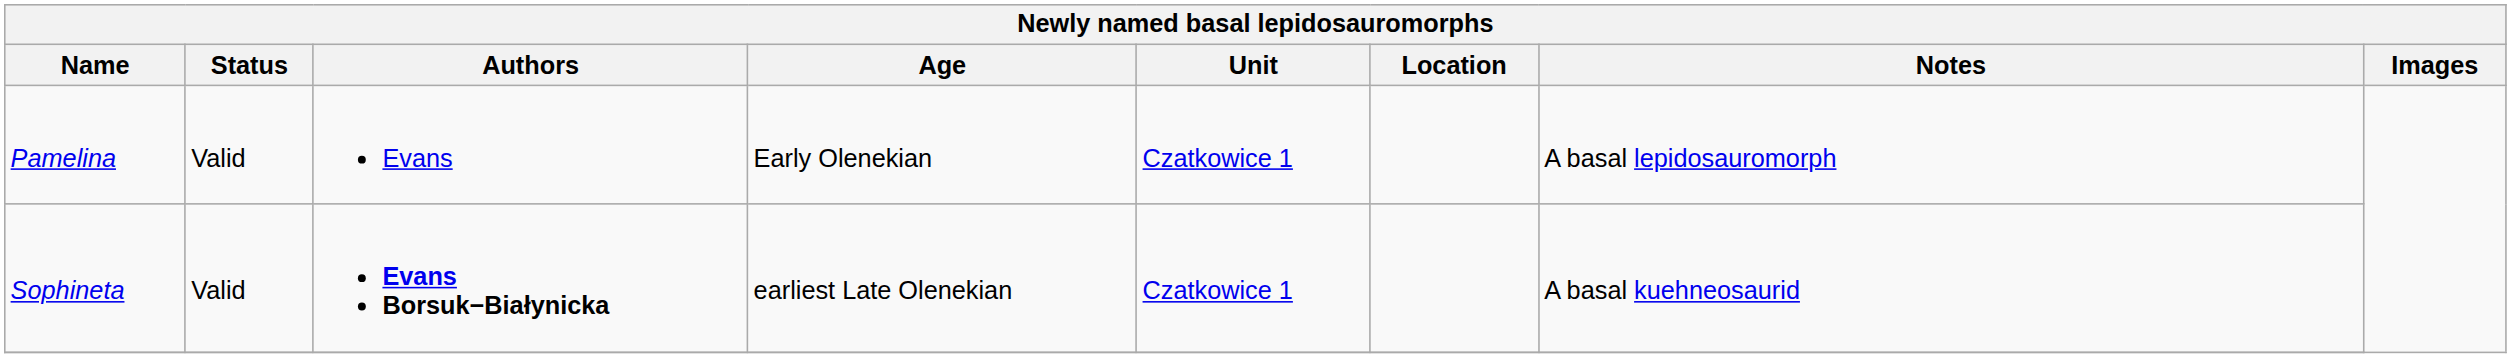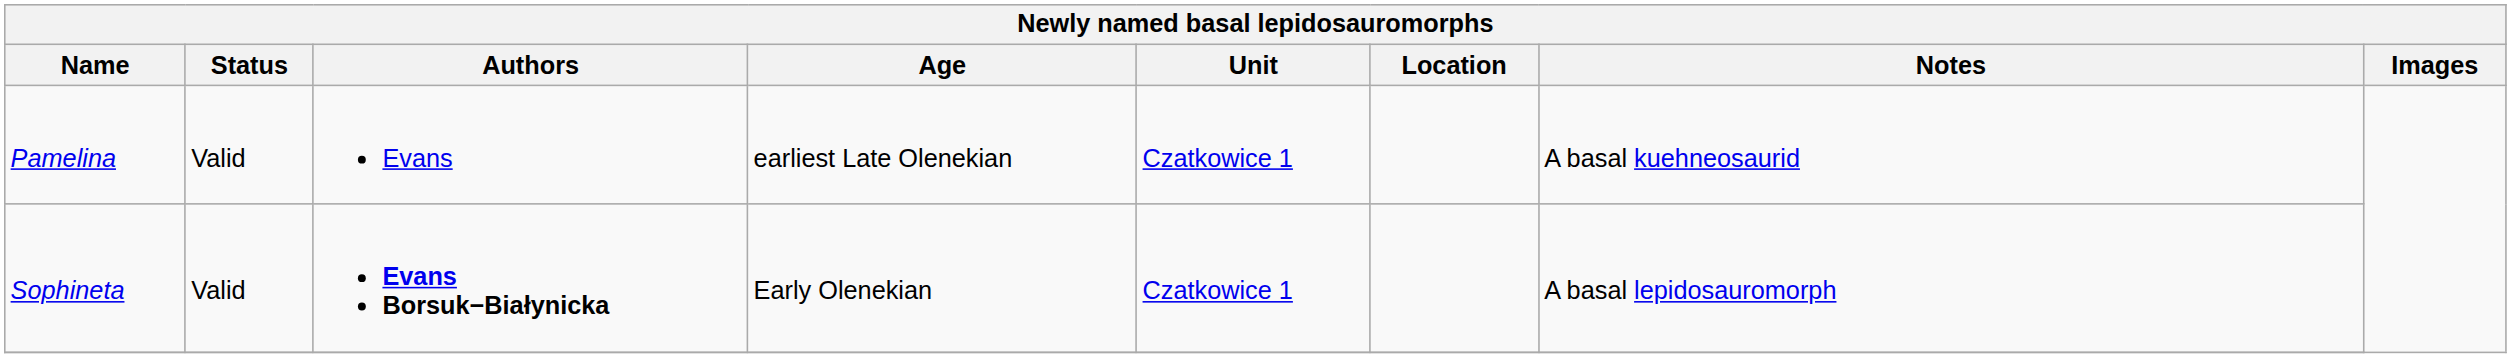 <table class="wikitable sortable" align="center" width="100%">
 <tr>
 <th colspan="8" align="center"><strong>Newly named basal lepidosauromorphs</strong></th>
 </tr>
 <tr>
 <th>Name</th>
 <th>Status</th>
 <th>Authors</th>
 <th>Age</th>
 <th>Unit</th>
 <th>Location</th>
 <th width="33%" class="unsortable">Notes</th>
 <th class="unsortable">Images</th>
 </tr>
 <tr>
 <td><br><em><a href='#'>Pamelina</a></em></td>
 <td><br>Valid</td>
 <td><br><ul><li><a href='#'>Evans</a></li></ul></td>
-<td><br>Early Olenekian</td>
+<td><br>earliest Late Olenekian</td>
 <td><br><a href='#'>Czatkowice 1</a></td>
 <td><br></td>
-<td><br>A basal <a href='#'>lepidosauromorph</a></td>
+<td><br>A basal <a href='#'>kuehneosaurid</a></td>
 <td rowspan="99"></td>
 </tr>
 <tr>
 <td><br><em><a href='#'>Sophineta</a></em></td>
 <td><br>Valid</td>
 <td><strong><br><ul><li><a href='#'>Evans</a></li><li>Borsuk−Białynicka</li></ul></strong></td>
-<td><br>earliest Late Olenekian</td>
+<td><br>Early Olenekian</td>
 <td><br><a href='#'>Czatkowice 1</a></td>
 <td><br></td>
-<td><br>A basal <a href='#'>kuehneosaurid</a></td>
+<td><br>A basal <a href='#'>lepidosauromorph</a></td>
 </tr>
 <tr>
 </tr>
 </table>
